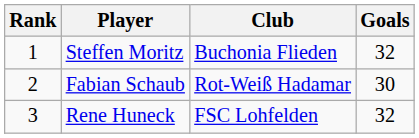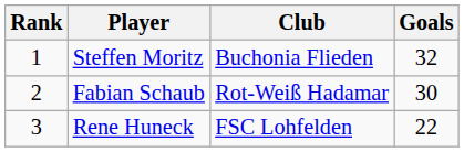 <table class="wikitable" style="text-align:center">
 <tr>
 <th>Rank</th>
 <th>Player</th>
 <th>Club</th>
 <th>Goals</th>
 </tr>
 <tr>
 <td>1</td>
 <td align="left"> <a href='#'>Steffen Moritz</a></td>
 <td align="left"><a href='#'>Buchonia Flieden</a></td>
 <td>32</td>
 </tr>
 <tr>
 <td>2</td>
 <td align="left"> <a href='#'>Fabian Schaub</a></td>
 <td align="left"><a href='#'>Rot-Weiß Hadamar</a></td>
 <td>30</td>
 </tr>
 <tr>
 <td>3</td>
 <td align="left"> <a href='#'>Rene Huneck</a></td>
 <td align="left"><a href='#'>FSC Lohfelden</a></td>
-<td>32</td>
+<td>22</td>
 </tr>
 </table>
